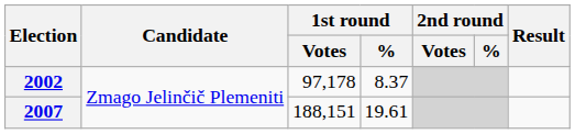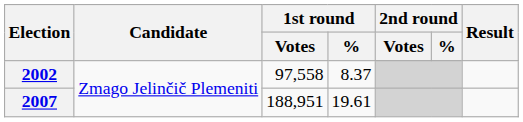 <table class="wikitable" style="text-align:right">
 <tr>
 <th rowspan="2">Election</th>
 <th rowspan="2">Candidate</th>
 <th colspan="2">1st round</th>
 <th colspan="2">2nd round</th>
 <th rowspan="2">Result</th>
 </tr>
 <tr>
 <th>Votes</th>
 <th>%</th>
 <th>Votes</th>
 <th>%</th>
 </tr>
 <tr>
 <th><a href='#'>2002</a></th>
 <td rowspan="2" align="left"><a href='#'>Zmago Jelinčič Plemeniti</a></td>
-<td>97,178</td>
+<td>97,558</td>
 <td>8.37</td>
 <td colspan="2" style="background:lightgrey;"></td>
 <td></td>
 </tr>
 <tr>
 <th><a href='#'>2007</a></th>
-<td>188,151</td>
+<td>188,951</td>
 <td>19.61</td>
 <td colspan="2" style="background:lightgrey;"></td>
 <td></td>
 </tr>
 </table>
